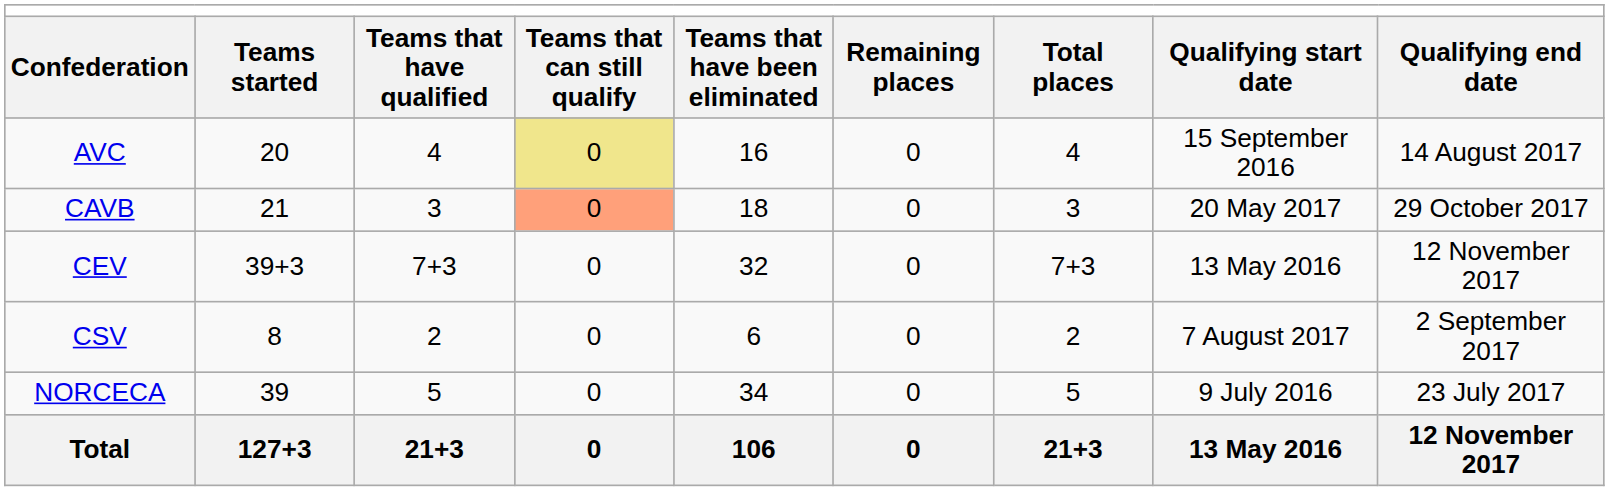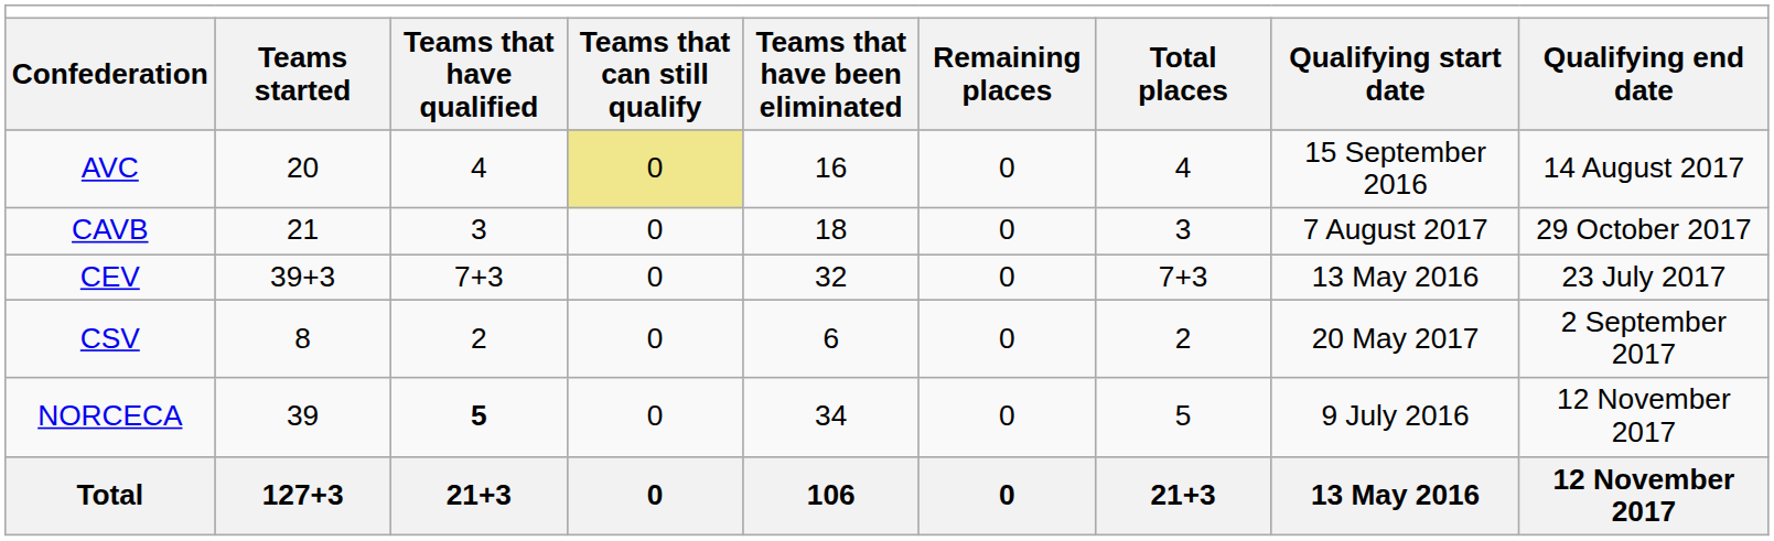 <table class="wikitable" style="text-align: center">
 <tr>
 <td colspan=10 bgcolor=white></td>
 </tr>
 <tr>
 <th width=100>Confederation</th>
 <th width=90>Teams started</th>
 <th width=90>Teams that have qualified</th>
 <th width=90>Teams that can still qualify</th>
 <th width=90>Teams that have been eliminated</th>
 <th width=90>Remaining places </th>
 <th width=90>Total places </th>
 <th width=130>Qualifying start date</th>
 <th width=130>Qualifying end date</th>
 </tr>
 <tr>
 <td><a href='#'>AVC</a></td>
 <td>20</td>
 <td>4</td>
 <td style="background: khaki;">0</td>
 <td>16</td>
 <td>0</td>
 <td>4</td>
 <td>15 September 2016</td>
 <td>14 August 2017</td>
 </tr>
 <tr>
 <td><a href='#'>CAVB</a></td>
 <td>21</td>
 <td>3</td>
-<td style="background: lightsalmon;">0</td>
+<td>0</td>
 <td>18</td>
 <td>0</td>
 <td>3</td>
-<td>20 May 2017</td>
+<td>7 August 2017</td>
 <td>29 October 2017</td>
 </tr>
 <tr>
 <td><a href='#'>CEV</a></td>
 <td>39+3</td>
 <td>7+3</td>
 <td>0</td>
 <td>32</td>
 <td>0</td>
 <td>7+3</td>
 <td>13 May 2016</td>
-<td>12 November 2017</td>
+<td>23 July 2017</td>
 </tr>
 <tr>
 <td><a href='#'>CSV</a></td>
 <td>8</td>
 <td>2</td>
 <td>0</td>
 <td>6</td>
 <td>0</td>
 <td>2</td>
-<td>7 August 2017</td>
+<td>20 May 2017</td>
 <td>2 September 2017</td>
 </tr>
 <tr>
 <td><a href='#'>NORCECA</a></td>
 <td>39</td>
-<td>5</td>
+<td><strong>5</strong></td>
 <td>0</td>
 <td>34</td>
 <td>0</td>
 <td>5</td>
 <td>9 July 2016</td>
-<td>23 July 2017</td>
+<td>12 November 2017</td>
 </tr>
 <tr>
 <th>Total</th>
 <th>127+3</th>
 <th>21+3</th>
 <th>0</th>
 <th>106</th>
 <th>0</th>
 <th>21+3</th>
 <th>13 May 2016</th>
 <th>12 November 2017</th>
 </tr>
 </table>
